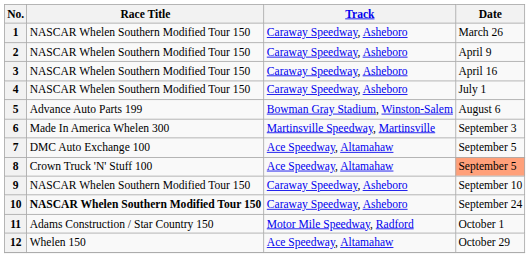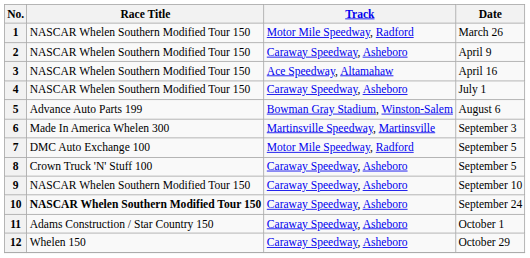 <table class="wikitable" style="font-size:85%;">
 <tr>
 <th>No.</th>
 <th>Race Title</th>
 <th><a href='#'>Track</a></th>
 <th>Date</th>
 </tr>
 <tr>
 <th>1</th>
 <td>NASCAR Whelen Southern Modified Tour 150</td>
-<td><a href='#'>Caraway Speedway</a>, <a href='#'>Asheboro</a></td>
+<td><a href='#'>Motor Mile Speedway</a>, <a href='#'>Radford</a></td>
 <td>March 26</td>
 </tr>
 <tr>
 <th>2</th>
 <td>NASCAR Whelen Southern Modified Tour 150</td>
 <td><a href='#'>Caraway Speedway</a>, <a href='#'>Asheboro</a></td>
 <td>April 9</td>
 </tr>
 <tr>
 <th>3</th>
 <td>NASCAR Whelen Southern Modified Tour 150</td>
-<td><a href='#'>Caraway Speedway</a>, <a href='#'>Asheboro</a></td>
+<td><a href='#'>Ace Speedway</a>, <a href='#'>Altamahaw</a></td>
 <td>April 16</td>
 </tr>
 <tr>
 <th>4</th>
 <td>NASCAR Whelen Southern Modified Tour 150</td>
 <td><a href='#'>Caraway Speedway</a>, <a href='#'>Asheboro</a></td>
 <td>July 1</td>
 </tr>
 <tr>
 <th>5</th>
 <td>Advance Auto Parts 199</td>
 <td><a href='#'>Bowman Gray Stadium</a>, <a href='#'>Winston-Salem</a></td>
 <td>August 6</td>
 </tr>
 <tr>
 <th>6</th>
 <td>Made In America Whelen 300</td>
 <td><a href='#'>Martinsville Speedway</a>, <a href='#'>Martinsville</a></td>
 <td>September 3</td>
 </tr>
 <tr>
 <th>7</th>
 <td>DMC Auto Exchange 100</td>
-<td><a href='#'>Ace Speedway</a>, <a href='#'>Altamahaw</a></td>
+<td><a href='#'>Motor Mile Speedway</a>, <a href='#'>Radford</a></td>
 <td>September 5</td>
 </tr>
 <tr>
 <th>8</th>
 <td>Crown Truck 'N' Stuff 100</td>
-<td><a href='#'>Ace Speedway</a>, <a href='#'>Altamahaw</a></td>
-<td style="background: lightsalmon;">September 5</td>
+<td><a href='#'>Caraway Speedway</a>, <a href='#'>Asheboro</a></td>
+<td>September 5</td>
 </tr>
 <tr>
 <th>9</th>
 <td>NASCAR Whelen Southern Modified Tour 150</td>
 <td><a href='#'>Caraway Speedway</a>, <a href='#'>Asheboro</a></td>
 <td>September 10</td>
 </tr>
 <tr>
 <th>10</th>
 <td><strong>NASCAR Whelen Southern Modified Tour 150</strong></td>
 <td><a href='#'>Caraway Speedway</a>, <a href='#'>Asheboro</a></td>
 <td>September 24</td>
 </tr>
 <tr>
 <th>11</th>
 <td>Adams Construction / Star Country 150</td>
-<td><a href='#'>Motor Mile Speedway</a>, <a href='#'>Radford</a></td>
+<td><a href='#'>Caraway Speedway</a>, <a href='#'>Asheboro</a></td>
 <td>October 1</td>
 </tr>
 <tr>
 <th>12</th>
 <td>Whelen 150</td>
-<td><a href='#'>Ace Speedway</a>, <a href='#'>Altamahaw</a></td>
+<td><a href='#'>Caraway Speedway</a>, <a href='#'>Asheboro</a></td>
 <td>October 29</td>
 </tr>
 <tr>
 </tr>
 </table>
